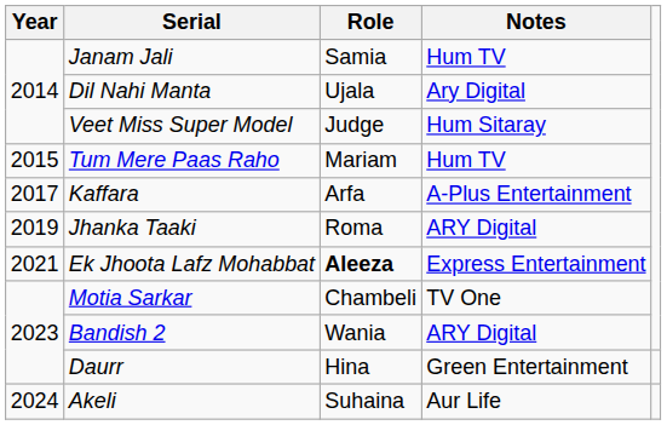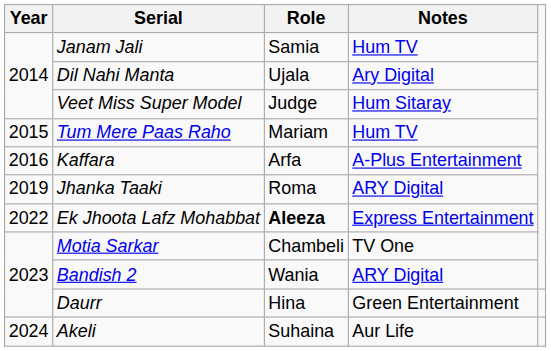 <table class="wikitable">
 <tr>
 <th>Year</th>
 <th>Serial</th>
 <th>Role</th>
 <th>Notes</th>
 </tr>
 <tr>
 <td rowspan="3">2014</td>
 <td><em>Janam Jali</em></td>
 <td>Samia</td>
 <td><a href='#'>Hum TV</a></td>
 </tr>
 <tr>
 <td><em>Dil Nahi Manta</em></td>
 <td>Ujala</td>
 <td><a href='#'>Ary Digital</a></td>
 </tr>
 <tr>
 <td><em>Veet Miss Super Model</em></td>
 <td>Judge</td>
 <td><a href='#'>Hum Sitaray</a></td>
 </tr>
 <tr>
 <td>2015</td>
 <td><em><a href='#'>Tum Mere Paas Raho</a></em></td>
 <td>Mariam</td>
 <td><a href='#'>Hum TV</a></td>
 </tr>
 <tr>
-<td>2017</td>
+<td>2016</td>
 <td><em>Kaffara</em></td>
 <td>Arfa</td>
 <td><a href='#'>A-Plus Entertainment</a></td>
 </tr>
 <tr>
 <td>2019</td>
 <td><em>Jhanka Taaki</em></td>
 <td>Roma</td>
 <td><a href='#'>ARY Digital</a></td>
 </tr>
 <tr>
-<td>2021</td>
+<td>2022</td>
 <td><em>Ek Jhoota Lafz Mohabbat</em></td>
 <td><strong>Aleeza</strong></td>
 <td><a href='#'>Express Entertainment</a></td>
 </tr>
 <tr>
 <td rowspan=3>2023</td>
 <td><em><a href='#'>Motia Sarkar</a></em></td>
 <td>Chambeli</td>
 <td>TV One</td>
 </tr>
 <tr>
 <td><em><a href='#'>Bandish 2</a></em></td>
 <td>Wania</td>
 <td><a href='#'>ARY Digital</a></td>
 </tr>
 <tr>
 <td><em>Daurr</em></td>
 <td>Hina</td>
 <td>Green Entertainment</td>
 <td></td>
 </tr>
 <tr>
 <td>2024</td>
 <td><em>Akeli </em></td>
 <td>Suhaina</td>
 <td>Aur Life</td>
 </tr>
 </table>
